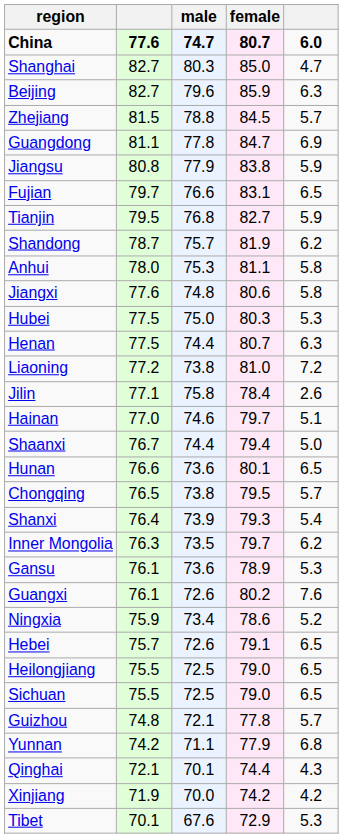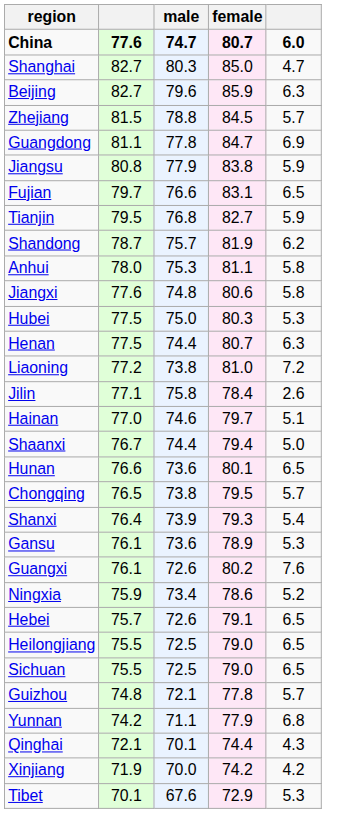 <table class="wikitable sortable static-row-numbers" style="text-align:right;">
 <tr class="static-row-header" style="text-align:center;vertical-align:bottom;">
 <th style="vertical-align:middle;">region</th>
 <th style="vertical-align:middle;width:3em;"></th>
 <th style="vertical-align:middle;width:3em;">male</th>
 <th style="vertical-align:middle;width:3em;">female</th>
 <th style="vertical-align:middle;width:3em;"></th>
 </tr>
 <tr class=static-row-header>
 <td style="text-align:left;"><strong>China</strong></td>
 <td style="text-align:center;background:#e0ffd8;"><strong>77.6</strong></td>
 <td style="text-align:center;background:#eaf3ff;"><strong>74.7</strong></td>
 <td style="text-align:center;background:#fee7f6;"><strong>80.7</strong></td>
 <td style="text-align:center;"><strong>6.0</strong></td>
 </tr>
 <tr>
 <td style="text-align:left;"><a href='#'>Shanghai</a></td>
 <td style="text-align:center;background:#e0ffd8;">82.7</td>
 <td style="text-align:center;background:#eaf3ff;">80.3</td>
 <td style="text-align:center;background:#fee7f6;">85.0</td>
 <td style="text-align:center;">4.7</td>
 </tr>
 <tr>
 <td style="text-align:left;"><a href='#'>Beijing</a></td>
 <td style="text-align:center;background:#e0ffd8;">82.7</td>
 <td style="text-align:center;background:#eaf3ff;">79.6</td>
 <td style="text-align:center;background:#fee7f6;">85.9</td>
 <td style="text-align:center;">6.3</td>
 </tr>
 <tr>
 <td style="text-align:left;"><a href='#'>Zhejiang</a></td>
 <td style="text-align:center;background:#e0ffd8;">81.5</td>
 <td style="text-align:center;background:#eaf3ff;">78.8</td>
 <td style="text-align:center;background:#fee7f6;">84.5</td>
 <td style="text-align:center;">5.7</td>
 </tr>
 <tr>
 <td style="text-align:left;"><a href='#'>Guangdong</a></td>
 <td style="text-align:center;background:#e0ffd8;">81.1</td>
 <td style="text-align:center;background:#eaf3ff;">77.8</td>
 <td style="text-align:center;background:#fee7f6;">84.7</td>
 <td style="text-align:center;">6.9</td>
 </tr>
 <tr>
 <td style="text-align:left;"><a href='#'>Jiangsu</a></td>
 <td style="text-align:center;background:#e0ffd8;">80.8</td>
 <td style="text-align:center;background:#eaf3ff;">77.9</td>
 <td style="text-align:center;background:#fee7f6;">83.8</td>
 <td style="text-align:center;">5.9</td>
 </tr>
 <tr>
 <td style="text-align:left;"><a href='#'>Fujian</a></td>
 <td style="text-align:center;background:#e0ffd8;">79.7</td>
 <td style="text-align:center;background:#eaf3ff;">76.6</td>
 <td style="text-align:center;background:#fee7f6;">83.1</td>
 <td style="text-align:center;">6.5</td>
 </tr>
 <tr>
 <td style="text-align:left;"><a href='#'>Tianjin</a></td>
 <td style="text-align:center;background:#e0ffd8;">79.5</td>
 <td style="text-align:center;background:#eaf3ff;">76.8</td>
 <td style="text-align:center;background:#fee7f6;">82.7</td>
 <td style="text-align:center;">5.9</td>
 </tr>
 <tr>
 <td style="text-align:left;"><a href='#'>Shandong</a></td>
 <td style="text-align:center;background:#e0ffd8;">78.7</td>
 <td style="text-align:center;background:#eaf3ff;">75.7</td>
 <td style="text-align:center;background:#fee7f6;">81.9</td>
 <td style="text-align:center;">6.2</td>
 </tr>
 <tr>
 <td style="text-align:left;"><a href='#'>Anhui</a></td>
 <td style="text-align:center;background:#e0ffd8;">78.0</td>
 <td style="text-align:center;background:#eaf3ff;">75.3</td>
 <td style="text-align:center;background:#fee7f6;">81.1</td>
 <td style="text-align:center;">5.8</td>
 </tr>
 <tr>
 <td style="text-align:left;"><a href='#'>Jiangxi</a></td>
 <td style="text-align:center;background:#e0ffd8;">77.6</td>
 <td style="text-align:center;background:#eaf3ff;">74.8</td>
 <td style="text-align:center;background:#fee7f6;">80.6</td>
 <td style="text-align:center;">5.8</td>
 </tr>
 <tr>
 <td style="text-align:left;"><a href='#'>Hubei</a></td>
 <td style="text-align:center;background:#e0ffd8;">77.5</td>
 <td style="text-align:center;background:#eaf3ff;">75.0</td>
 <td style="text-align:center;background:#fee7f6;">80.3</td>
 <td style="text-align:center;">5.3</td>
 </tr>
 <tr>
 <td style="text-align:left;"><a href='#'>Henan</a></td>
 <td style="text-align:center;background:#e0ffd8;">77.5</td>
 <td style="text-align:center;background:#eaf3ff;">74.4</td>
 <td style="text-align:center;background:#fee7f6;">80.7</td>
 <td style="text-align:center;">6.3</td>
 </tr>
 <tr>
 <td style="text-align:left;"><a href='#'>Liaoning</a></td>
 <td style="text-align:center;background:#e0ffd8;">77.2</td>
 <td style="text-align:center;background:#eaf3ff;">73.8</td>
 <td style="text-align:center;background:#fee7f6;">81.0</td>
 <td style="text-align:center;">7.2</td>
 </tr>
 <tr>
 <td style="text-align:left;"><a href='#'>Jilin</a></td>
 <td style="text-align:center;background:#e0ffd8;">77.1</td>
 <td style="text-align:center;background:#eaf3ff;">75.8</td>
 <td style="text-align:center;background:#fee7f6;">78.4</td>
 <td style="text-align:center;">2.6</td>
 </tr>
 <tr>
 <td style="text-align:left;"><a href='#'>Hainan</a></td>
 <td style="text-align:center;background:#e0ffd8;">77.0</td>
 <td style="text-align:center;background:#eaf3ff;">74.6</td>
 <td style="text-align:center;background:#fee7f6;">79.7</td>
 <td style="text-align:center;">5.1</td>
 </tr>
 <tr>
 <td style="text-align:left;"><a href='#'>Shaanxi</a></td>
 <td style="text-align:center;background:#e0ffd8;">76.7</td>
 <td style="text-align:center;background:#eaf3ff;">74.4</td>
 <td style="text-align:center;background:#fee7f6;">79.4</td>
 <td style="text-align:center;">5.0</td>
 </tr>
 <tr>
 <td style="text-align:left;"><a href='#'>Hunan</a></td>
 <td style="text-align:center;background:#e0ffd8;">76.6</td>
 <td style="text-align:center;background:#eaf3ff;">73.6</td>
 <td style="text-align:center;background:#fee7f6;">80.1</td>
 <td style="text-align:center;">6.5</td>
 </tr>
 <tr>
 <td style="text-align:left;"><a href='#'>Chongqing</a></td>
 <td style="text-align:center;background:#e0ffd8;">76.5</td>
 <td style="text-align:center;background:#eaf3ff;">73.8</td>
 <td style="text-align:center;background:#fee7f6;">79.5</td>
 <td style="text-align:center;">5.7</td>
 </tr>
 <tr>
 <td style="text-align:left;"><a href='#'>Shanxi</a></td>
 <td style="text-align:center;background:#e0ffd8;">76.4</td>
 <td style="text-align:center;background:#eaf3ff;">73.9</td>
 <td style="text-align:center;background:#fee7f6;">79.3</td>
 <td style="text-align:center;">5.4</td>
 </tr>
 <tr>
-<td style="text-align:left;"><a href='#'>Inner Mongolia</a></td>
-<td style="text-align:center;background:#e0ffd8;">76.3</td>
-<td style="text-align:center;background:#eaf3ff;">73.5</td>
-<td style="text-align:center;background:#fee7f6;">79.7</td>
-<td style="text-align:center;">6.2</td>
-</tr>
-<tr>
 <td style="text-align:left;"><a href='#'>Gansu</a></td>
 <td style="text-align:center;background:#e0ffd8;">76.1</td>
 <td style="text-align:center;background:#eaf3ff;">73.6</td>
 <td style="text-align:center;background:#fee7f6;">78.9</td>
 <td style="text-align:center;">5.3</td>
 </tr>
 <tr>
 <td style="text-align:left;"><a href='#'>Guangxi</a></td>
 <td style="text-align:center;background:#e0ffd8;">76.1</td>
 <td style="text-align:center;background:#eaf3ff;">72.6</td>
 <td style="text-align:center;background:#fee7f6;">80.2</td>
 <td style="text-align:center;">7.6</td>
 </tr>
 <tr>
 <td style="text-align:left;"><a href='#'>Ningxia</a></td>
 <td style="text-align:center;background:#e0ffd8;">75.9</td>
 <td style="text-align:center;background:#eaf3ff;">73.4</td>
 <td style="text-align:center;background:#fee7f6;">78.6</td>
 <td style="text-align:center;">5.2</td>
 </tr>
 <tr>
 <td style="text-align:left;"><a href='#'>Hebei</a></td>
 <td style="text-align:center;background:#e0ffd8;">75.7</td>
 <td style="text-align:center;background:#eaf3ff;">72.6</td>
 <td style="text-align:center;background:#fee7f6;">79.1</td>
 <td style="text-align:center;">6.5</td>
 </tr>
 <tr>
 <td style="text-align:left;"><a href='#'>Heilongjiang</a></td>
 <td style="text-align:center;background:#e0ffd8;">75.5</td>
 <td style="text-align:center;background:#eaf3ff;">72.5</td>
 <td style="text-align:center;background:#fee7f6;">79.0</td>
 <td style="text-align:center;">6.5</td>
 </tr>
 <tr>
 <td style="text-align:left;"><a href='#'>Sichuan</a></td>
 <td style="text-align:center;background:#e0ffd8;">75.5</td>
 <td style="text-align:center;background:#eaf3ff;">72.5</td>
 <td style="text-align:center;background:#fee7f6;">79.0</td>
 <td style="text-align:center;">6.5</td>
 </tr>
 <tr>
 <td style="text-align:left;"><a href='#'>Guizhou</a></td>
 <td style="text-align:center;background:#e0ffd8;">74.8</td>
 <td style="text-align:center;background:#eaf3ff;">72.1</td>
 <td style="text-align:center;background:#fee7f6;">77.8</td>
 <td style="text-align:center;">5.7</td>
 </tr>
 <tr>
 <td style="text-align:left;"><a href='#'>Yunnan</a></td>
 <td style="text-align:center;background:#e0ffd8;">74.2</td>
 <td style="text-align:center;background:#eaf3ff;">71.1</td>
 <td style="text-align:center;background:#fee7f6;">77.9</td>
 <td style="text-align:center;">6.8</td>
 </tr>
 <tr>
 <td style="text-align:left;"><a href='#'>Qinghai</a></td>
 <td style="text-align:center;background:#e0ffd8;">72.1</td>
 <td style="text-align:center;background:#eaf3ff;">70.1</td>
 <td style="text-align:center;background:#fee7f6;">74.4</td>
 <td style="text-align:center;">4.3</td>
 </tr>
 <tr>
 <td style="text-align:left;"><a href='#'>Xinjiang</a></td>
 <td style="text-align:center;background:#e0ffd8;">71.9</td>
 <td style="text-align:center;background:#eaf3ff;">70.0</td>
 <td style="text-align:center;background:#fee7f6;">74.2</td>
 <td style="text-align:center;">4.2</td>
 </tr>
 <tr>
 <td style="text-align:left;"><a href='#'>Tibet</a></td>
 <td style="text-align:center;background:#e0ffd8;">70.1</td>
 <td style="text-align:center;background:#eaf3ff;">67.6</td>
 <td style="text-align:center;background:#fee7f6;">72.9</td>
 <td style="text-align:center;">5.3</td>
 </tr>
 </table>
